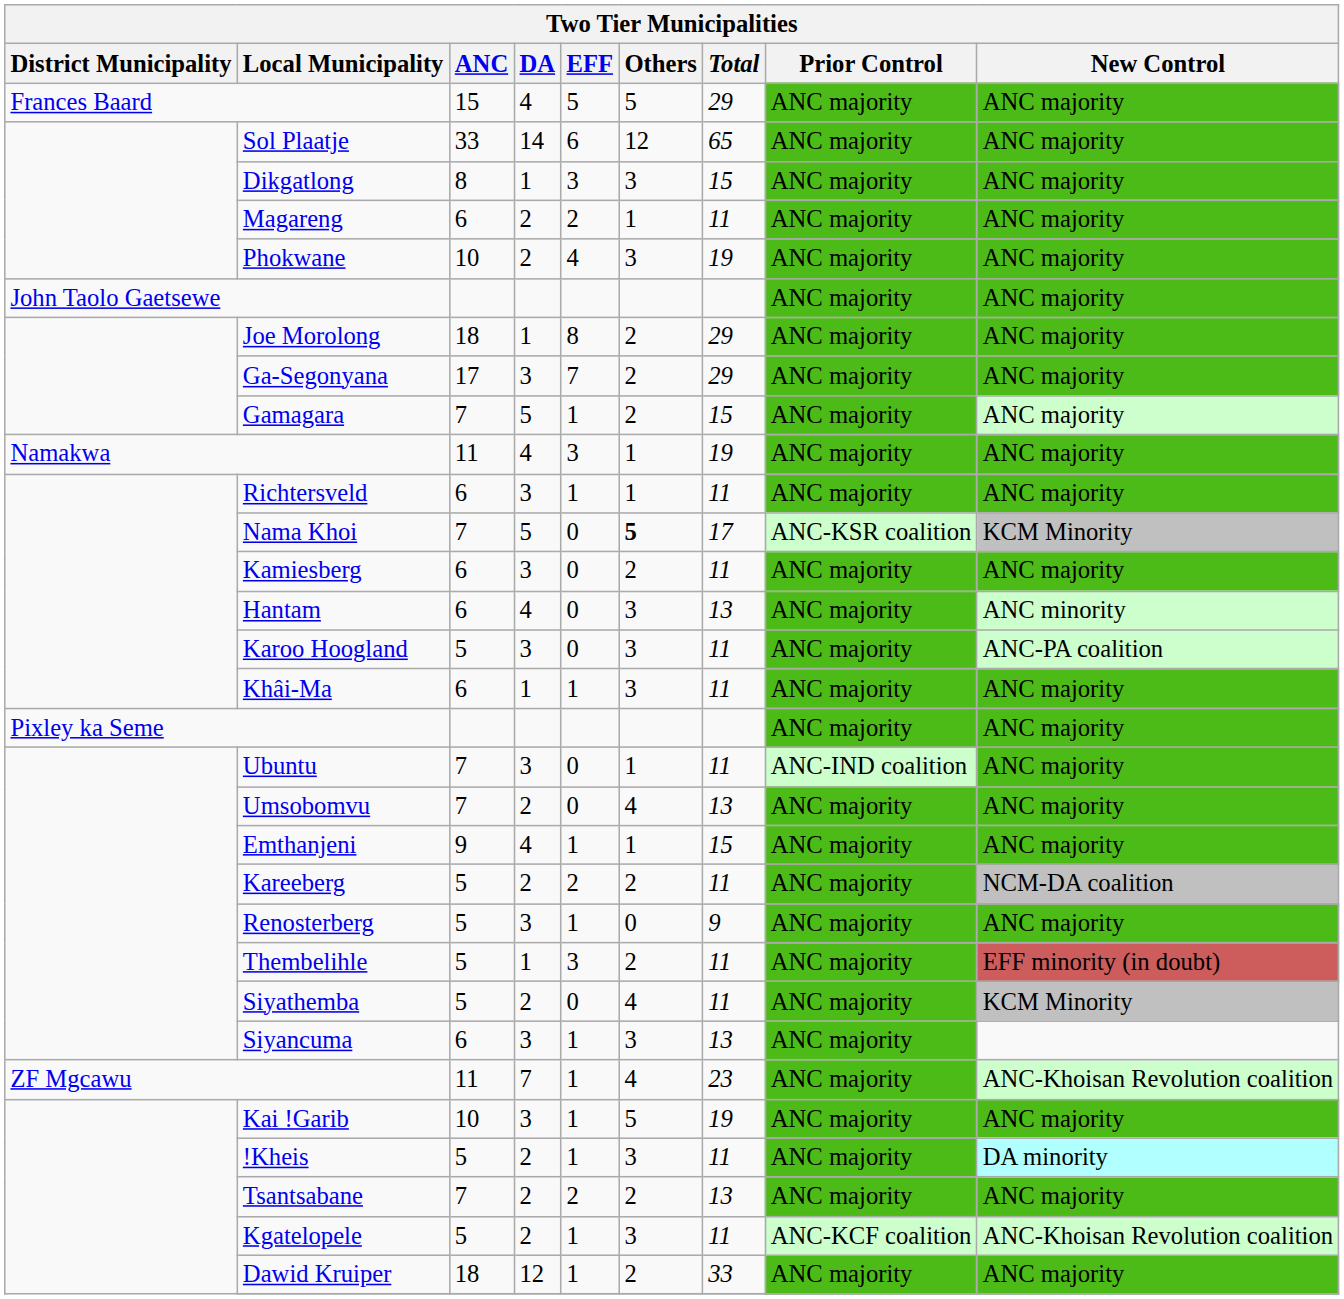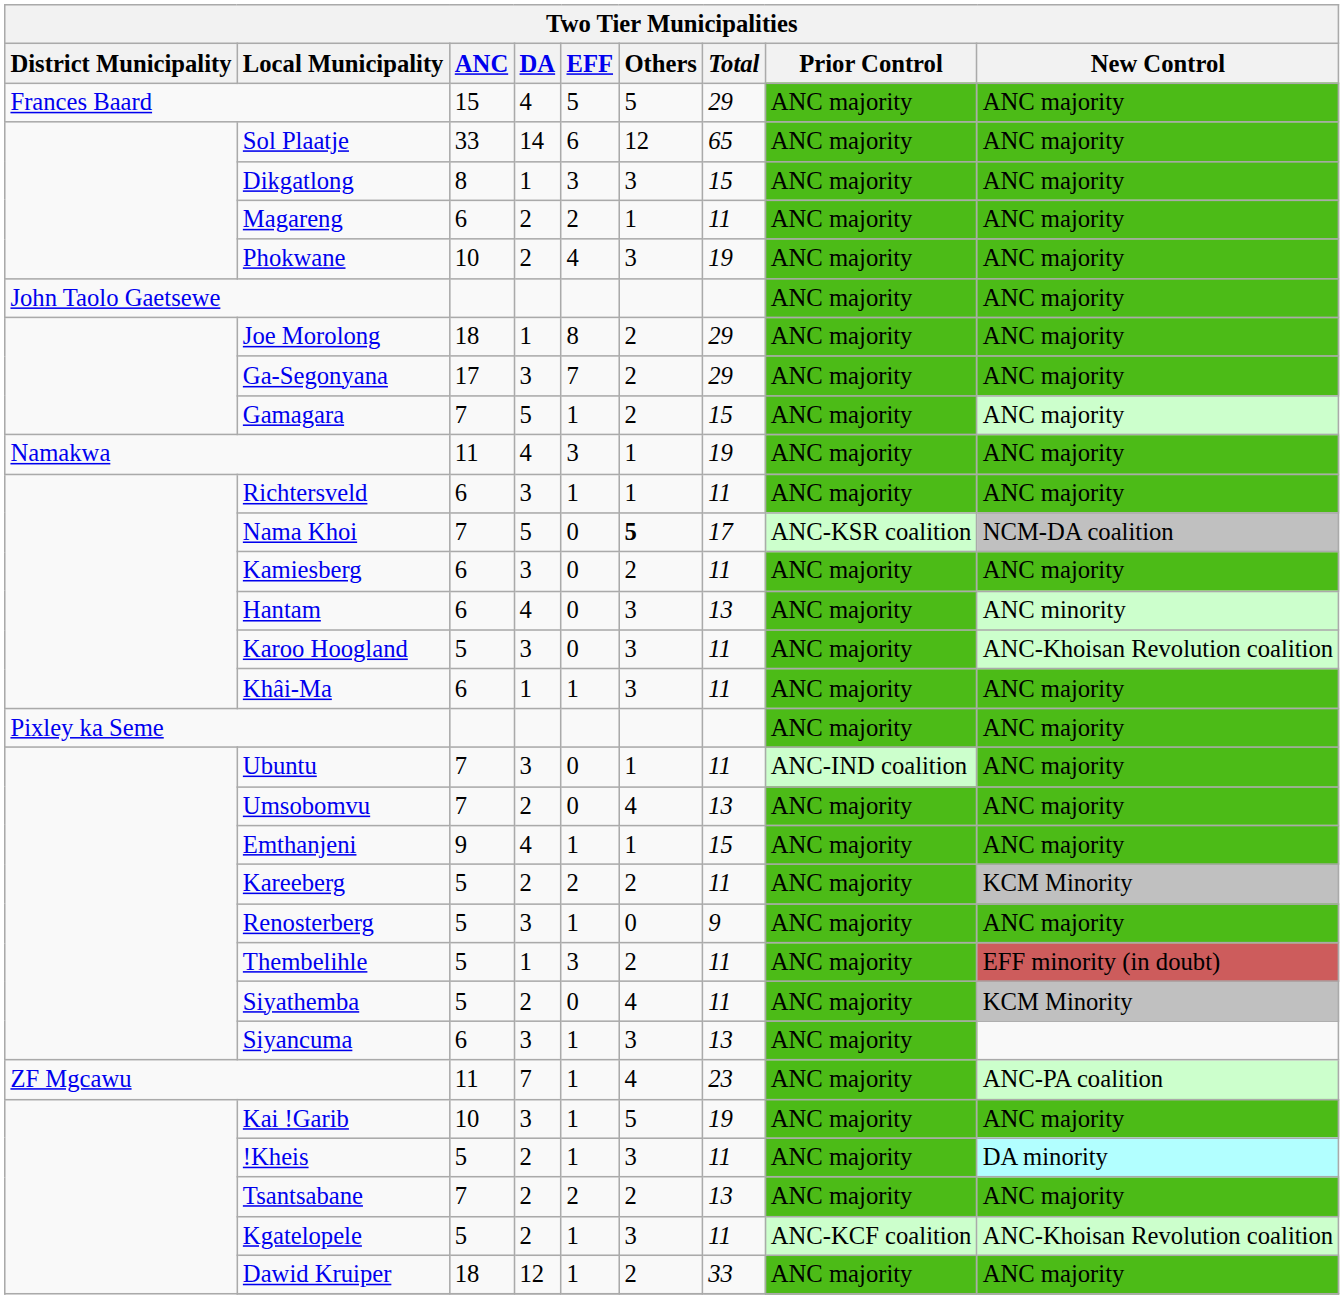 <table class="wikitable">
 <tr>
 <th colspan="9">Two Tier Municipalities</th>
 </tr>
 <tr>
 <th>District Municipality</th>
 <th>Local Municipality</th>
 <th><a href='#'>ANC</a></th>
 <th><a href='#'>DA</a></th>
 <th><a href='#'>EFF</a></th>
 <th>Others</th>
 <th><em>Total</em></th>
 <th>Prior Control</th>
 <th>New Control</th>
 </tr>
 <tr>
 <td colspan="2"><a href='#'>Frances Baard</a></td>
 <td>15</td>
 <td>4</td>
 <td>5</td>
 <td>5</td>
 <td><em>29</em></td>
 <td style="background:#4CBB17">ANC majority</td>
 <td style="background:#4CBB17">ANC majority</td>
 </tr>
 <tr>
 <td rowspan="4"></td>
 <td><a href='#'>Sol Plaatje</a></td>
 <td>33</td>
 <td>14</td>
 <td>6</td>
 <td>12</td>
 <td><em>65</em></td>
 <td style="background:#4CBB17">ANC majority</td>
 <td style="background:#4CBB17">ANC majority</td>
 </tr>
 <tr>
 <td><a href='#'>Dikgatlong</a></td>
 <td>8</td>
 <td>1</td>
 <td>3</td>
 <td>3</td>
 <td><em>15</em></td>
 <td style="background:#4CBB17">ANC majority</td>
 <td style="background:#4CBB17">ANC majority</td>
 </tr>
 <tr>
 <td><a href='#'>Magareng</a></td>
 <td>6</td>
 <td>2</td>
 <td>2</td>
 <td>1</td>
 <td><em>11</em></td>
 <td style="background:#4CBB17">ANC majority</td>
 <td style="background:#4CBB17">ANC majority</td>
 </tr>
 <tr>
 <td><a href='#'>Phokwane</a></td>
 <td>10</td>
 <td>2</td>
 <td>4</td>
 <td>3</td>
 <td><em>19</em></td>
 <td style="background:#4CBB17">ANC majority</td>
 <td style="background:#4CBB17">ANC majority</td>
 </tr>
 <tr>
 <td colspan="2"><a href='#'>John Taolo Gaetsewe</a></td>
 <td></td>
 <td></td>
 <td></td>
 <td></td>
 <td></td>
 <td style="background:#4CBB17">ANC majority</td>
 <td style="background:#4CBB17">ANC majority</td>
 </tr>
 <tr>
 <td rowspan="3"></td>
 <td><a href='#'>Joe Morolong</a></td>
 <td>18</td>
 <td>1</td>
 <td>8</td>
 <td>2</td>
 <td><em>29</em></td>
 <td style="background:#4CBB17">ANC majority</td>
 <td style="background:#4CBB17">ANC majority</td>
 </tr>
 <tr>
 <td><a href='#'>Ga-Segonyana</a></td>
 <td>17</td>
 <td>3</td>
 <td>7</td>
 <td>2</td>
 <td><em>29</em></td>
 <td style="background:#4CBB17">ANC majority</td>
 <td style="background:#4CBB17">ANC majority</td>
 </tr>
 <tr>
 <td><a href='#'>Gamagara</a></td>
 <td>7</td>
 <td>5</td>
 <td>1</td>
 <td>2</td>
 <td><em>15</em></td>
 <td style="background:#4CBB17">ANC majority</td>
 <td style="background:#cfc;">ANC majority</td>
 </tr>
 <tr>
 <td colspan="2"><a href='#'>Namakwa</a></td>
 <td>11</td>
 <td>4</td>
 <td>3</td>
 <td>1</td>
 <td><em>19</em></td>
 <td style="background:#4CBB17">ANC majority</td>
 <td style="background:#4CBB17">ANC majority</td>
 </tr>
 <tr>
 <td rowspan="6"></td>
 <td><a href='#'>Richtersveld</a></td>
 <td>6</td>
 <td>3</td>
 <td>1</td>
 <td>1</td>
 <td><em>11</em></td>
 <td style="background:#4CBB17">ANC majority</td>
 <td style="background:#4CBB17">ANC majority</td>
 </tr>
 <tr>
 <td><a href='#'>Nama Khoi</a></td>
 <td>7</td>
 <td>5</td>
 <td>0</td>
 <td><strong>5</strong></td>
 <td><em>17</em></td>
 <td style="background:#cfc;">ANC-KSR coalition</td>
-<td style="background:silver">KCM Minority</td>
+<td style="background:silver;">NCM-DA coalition</td>
 </tr>
 <tr>
 <td><a href='#'>Kamiesberg</a></td>
 <td>6</td>
 <td>3</td>
 <td>0</td>
 <td>2</td>
 <td><em>11</em></td>
 <td style="background:#4CBB17">ANC majority</td>
 <td style="background:#4CBB17">ANC majority</td>
 </tr>
 <tr>
 <td><a href='#'>Hantam</a></td>
 <td>6</td>
 <td>4</td>
 <td>0</td>
 <td>3</td>
 <td><em>13</em></td>
 <td style="background:#4CBB17">ANC majority</td>
 <td style="background:#cfc;">ANC minority</td>
 </tr>
 <tr>
 <td><a href='#'>Karoo Hoogland</a></td>
 <td>5</td>
 <td>3</td>
 <td>0</td>
 <td>3</td>
 <td><em>11</em></td>
 <td style="background:#4CBB17">ANC majority</td>
-<td style="background:#cfc;">ANC-PA coalition</td>
+<td style="background:#cfc">ANC-Khoisan Revolution coalition</td>
 </tr>
 <tr>
 <td><a href='#'>Khâi-Ma</a></td>
 <td>6</td>
 <td>1</td>
 <td>1</td>
 <td>3</td>
 <td><em>11</em></td>
 <td style="background:#4CBB17">ANC majority</td>
 <td style="background:#4CBB17">ANC majority</td>
 </tr>
 <tr>
 <td colspan="2"><a href='#'>Pixley ka Seme</a></td>
 <td></td>
 <td></td>
 <td></td>
 <td></td>
 <td></td>
 <td style="background:#4CBB17">ANC majority</td>
 <td style="background:#4CBB17">ANC majority</td>
 </tr>
 <tr>
 <td rowspan="8"></td>
 <td><a href='#'>Ubuntu</a></td>
 <td>7</td>
 <td>3</td>
 <td>0</td>
 <td>1</td>
 <td><em>11</em></td>
 <td style="background:#cfc">ANC-IND coalition</td>
 <td style="background:#4CBB17">ANC majority</td>
 </tr>
 <tr>
 <td><a href='#'>Umsobomvu</a></td>
 <td>7</td>
 <td>2</td>
 <td>0</td>
 <td>4</td>
 <td><em>13</em></td>
 <td style="background:#4CBB17">ANC majority</td>
 <td style="background:#4CBB17">ANC majority</td>
 </tr>
 <tr>
 <td><a href='#'>Emthanjeni</a></td>
 <td>9</td>
 <td>4</td>
 <td>1</td>
 <td>1</td>
 <td><em>15</em></td>
 <td style="background:#4CBB17">ANC majority</td>
 <td style="background:#4CBB17">ANC majority</td>
 </tr>
 <tr>
 <td><a href='#'>Kareeberg</a></td>
 <td>5</td>
 <td>2</td>
 <td>2</td>
 <td>2</td>
 <td><em>11</em></td>
 <td style="background:#4CBB17">ANC majority</td>
-<td style="background:silver;">NCM-DA coalition</td>
+<td style="background:silver">KCM Minority</td>
 </tr>
 <tr>
 <td><a href='#'>Renosterberg</a></td>
 <td>5</td>
 <td>3</td>
 <td>1</td>
 <td>0</td>
 <td><em>9</em></td>
 <td style="background:#4CBB17">ANC majority</td>
 <td style="background:#4CBB17">ANC majority</td>
 </tr>
 <tr>
 <td><a href='#'>Thembelihle</a></td>
 <td>5</td>
 <td>1</td>
 <td>3</td>
 <td>2</td>
 <td><em>11</em></td>
 <td style="background:#4CBB17">ANC majority</td>
 <td style="background:#CD5C5C">EFF minority (in doubt)</td>
 </tr>
 <tr>
 <td><a href='#'>Siyathemba</a></td>
 <td>5</td>
 <td>2</td>
 <td>0</td>
 <td>4</td>
 <td><em>11</em></td>
 <td style="background:#4CBB17">ANC majority</td>
 <td style="background:silver">KCM Minority</td>
 </tr>
 <tr>
 <td><a href='#'>Siyancuma</a></td>
 <td>6</td>
 <td>3</td>
 <td>1</td>
 <td>3</td>
 <td><em>13</em></td>
 <td style="background:#4CBB17">ANC majority</td>
 <td></td>
 </tr>
 <tr>
 <td colspan="2"><a href='#'>ZF Mgcawu</a></td>
 <td>11</td>
 <td>7</td>
 <td>1</td>
 <td>4</td>
 <td><em>23</em></td>
 <td style="background:#4CBB17">ANC majority</td>
-<td style="background:#cfc">ANC-Khoisan Revolution coalition</td>
+<td style="background:#cfc;">ANC-PA coalition</td>
 </tr>
 <tr>
 <td rowspan="8"></td>
 <td><a href='#'>Kai !Garib</a></td>
 <td>10</td>
 <td>3</td>
 <td>1</td>
 <td>5</td>
 <td><em>19</em></td>
 <td style="background:#4CBB17">ANC majority</td>
 <td style="background:#4CBB17">ANC majority</td>
 </tr>
 <tr>
 <td><a href='#'>!Kheis</a></td>
 <td>5</td>
 <td>2</td>
 <td>1</td>
 <td>3</td>
 <td><em>11</em></td>
 <td style="background:#4CBB17">ANC majority</td>
 <td style="background:#B2FFFF;">DA minority</td>
 </tr>
 <tr>
 <td><a href='#'>Tsantsabane</a></td>
 <td>7</td>
 <td>2</td>
 <td>2</td>
 <td>2</td>
 <td><em>13</em></td>
 <td style="background:#4CBB17">ANC majority</td>
 <td style="background:#4CBB17">ANC majority</td>
 </tr>
 <tr>
 <td><a href='#'>Kgatelopele</a></td>
 <td>5</td>
 <td>2</td>
 <td>1</td>
 <td>3</td>
 <td><em>11</em></td>
 <td style="background:#cfc">ANC-KCF coalition</td>
 <td style="background:#cfc">ANC-Khoisan Revolution coalition</td>
 </tr>
 <tr>
 <td><a href='#'>Dawid Kruiper</a></td>
 <td>18</td>
 <td>12</td>
 <td>1</td>
 <td>2</td>
 <td><em>33</em></td>
 <td style="background:#4CBB17">ANC majority</td>
 <td style="background:#4CBB17">ANC majority</td>
 </tr>
 <tr>
 </tr>
 </table>
